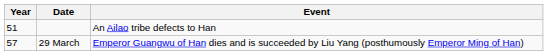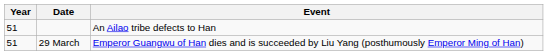 <table class="wikitable" style="width:100%;">
 <tr>
 <th style="width:6%">Year</th>
 <th style="width:10%">Date</th>
 <th>Event</th>
 </tr>
 <tr>
 <td>51</td>
 <td></td>
 <td>An <a href='#'>Ailao</a> tribe defects to Han</td>
 </tr>
 <tr>
-<td>57</td>
+<td>51</td>
 <td>29 March</td>
 <td><a href='#'>Emperor Guangwu of Han</a> dies and is succeeded by Liu Yang (posthumously <a href='#'>Emperor Ming of Han</a>)</td>
 </tr>
 </table>
